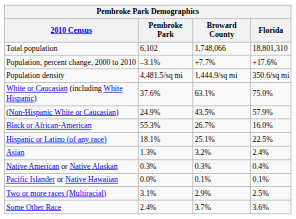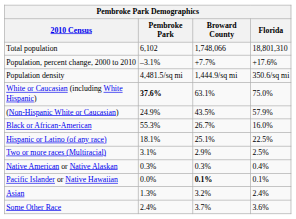 <table class="wikitable" style="float: left; margin-right: 2em; width: 35%; font-size: 75%;">
 <tr>
 <th colspan=4>Pembroke Park Demographics</th>
 </tr>
 <tr>
 <th><a href='#'>2010 Census</a></th>
 <th>Pembroke Park</th>
 <th>Broward County</th>
 <th>Florida</th>
 </tr>
 <tr>
 <td>Total population</td>
 <td>6,102</td>
 <td>1,748,066</td>
 <td>18,801,310</td>
 </tr>
 <tr>
 <td>Population, percent change, 2000 to 2010</td>
 <td>–3.1%</td>
 <td>+7.7%</td>
 <td>+17.6%</td>
 </tr>
 <tr>
 <td>Population density</td>
 <td>4,481.5/sq mi</td>
 <td>1,444.9/sq mi</td>
 <td>350.6/sq mi</td>
 </tr>
 <tr>
 <td><a href='#'>White or Caucasian</a> (including <a href='#'>White Hispanic</a>)</td>
-<td>37.6%</td>
+<td><strong>37.6%</strong></td>
 <td>63.1%</td>
 <td>75.0%</td>
 </tr>
 <tr>
 <td>(<a href='#'>Non-Hispanic White or Caucasian</a>)</td>
 <td>24.9%</td>
 <td>43.5%</td>
 <td>57.9%</td>
 </tr>
 <tr>
 <td><a href='#'>Black or African-American</a></td>
 <td>55.3%</td>
 <td>26.7%</td>
 <td>16.0%</td>
 </tr>
 <tr>
 <td><a href='#'>Hispanic or Latino (of any race)</a></td>
 <td>18.1%</td>
 <td>25.1%</td>
 <td>22.5%</td>
 </tr>
 <tr>
-<td><a href='#'>Asian</a></td>
-<td>1.3%</td>
-<td>3.2%</td>
-<td>2.4%</td>
+<td><a href='#'>Two or more races (Multiracial)</a></td>
+<td>3.1%</td>
+<td>2.9%</td>
+<td>2.5%</td>
 </tr>
 <tr>
 <td><a href='#'>Native American</a> or <a href='#'>Native Alaskan</a></td>
 <td>0.3%</td>
 <td>0.3%</td>
 <td>0.4%</td>
 </tr>
 <tr>
 <td><a href='#'>Pacific Islander</a> or <a href='#'>Native Hawaiian</a></td>
 <td>0.0%</td>
-<td>0.1%</td>
+<td><strong>0.1%</strong></td>
 <td>0.1%</td>
 </tr>
 <tr>
-<td><a href='#'>Two or more races (Multiracial)</a></td>
-<td>3.1%</td>
-<td>2.9%</td>
-<td>2.5%</td>
+<td><a href='#'>Asian</a></td>
+<td>1.3%</td>
+<td>3.2%</td>
+<td>2.4%</td>
 </tr>
 <tr>
 <td><a href='#'>Some Other Race</a></td>
 <td>2.4%</td>
 <td>3.7%</td>
 <td>3.6%</td>
 </tr>
 </table>
